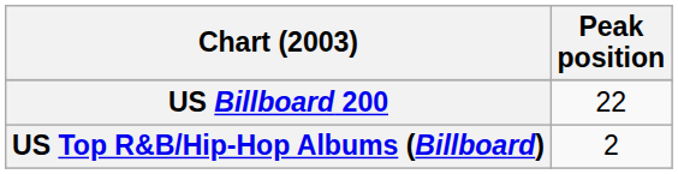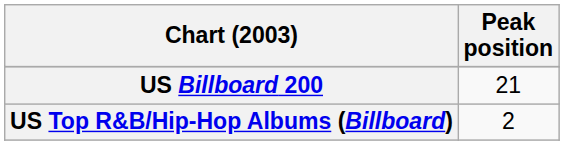 <table class="wikitable sortable plainrowheaders" style="text-align:center">
 <tr>
 <th scope="col">Chart (2003)</th>
 <th scope="col">Peak<br>position</th>
 </tr>
 <tr>
 </tr>
 <tr>
 </tr>
 <tr>
 <th scope="row">US <a href='#'><em>Billboard</em> 200</a></th>
-<td>22</td>
+<td>21</td>
 </tr>
 <tr>
 <th scope="row">US <a href='#'>Top R&B/Hip-Hop Albums</a> (<em><a href='#'>Billboard</a></em>)</th>
 <td>2</td>
 </tr>
 </table>
